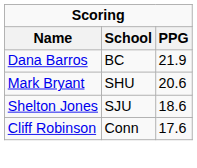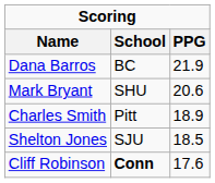 <table class="wikitable">
 <tr>
 <td colspan=3 style="text-align:center;"><strong>Scoring</strong></td>
 </tr>
 <tr>
 <th>Name</th>
 <th>School</th>
 <th>PPG</th>
 </tr>
 <tr>
 <td><a href='#'>Dana Barros</a></td>
 <td>BC</td>
 <td>21.9</td>
 </tr>
 <tr>
 <td><a href='#'>Mark Bryant</a></td>
 <td>SHU</td>
 <td>20.6</td>
 </tr>
 <tr>
+<td><a href='#'>Charles Smith</a></td>
+<td>Pitt</td>
+<td>18.9</td>
+</tr>
+<tr>
 <td><a href='#'>Shelton Jones</a></td>
 <td>SJU</td>
-<td>18.6</td>
+<td>18.5</td>
 </tr>
 <tr>
 <td><a href='#'>Cliff Robinson</a></td>
-<td>Conn</td>
+<td><strong>Conn</strong></td>
 <td>17.6</td>
 </tr>
 </table>
